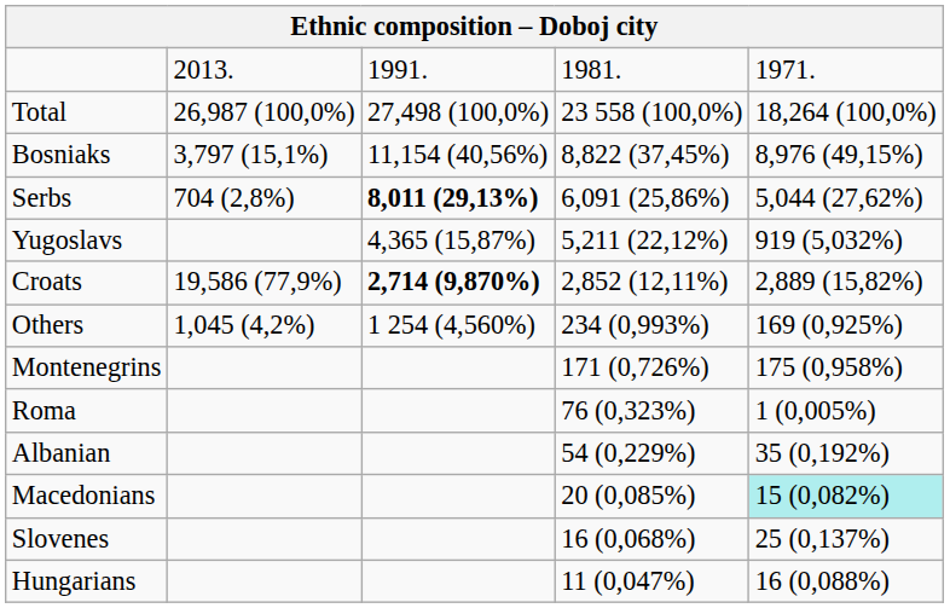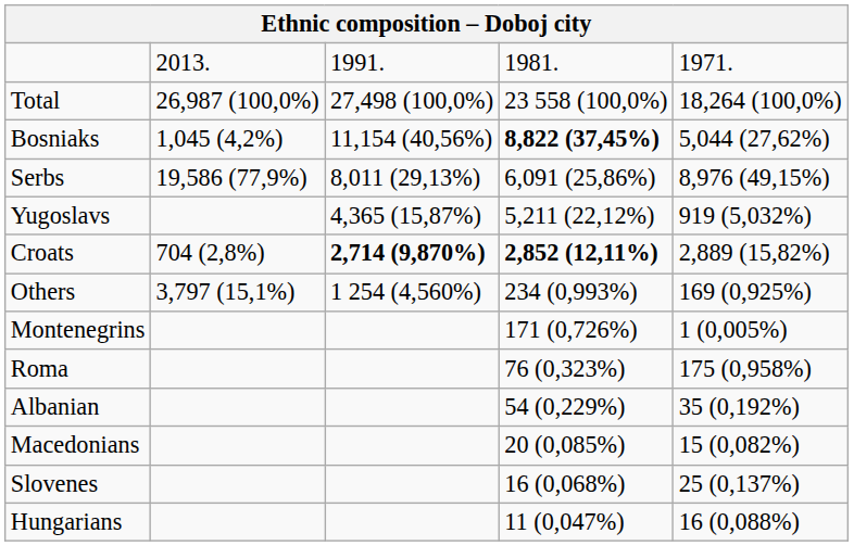 <table class="wikitable">
 <tr>
 <th colspan="8">Ethnic composition – Doboj city</th>
 </tr>
 <tr>
 <td></td>
 <td>2013.</td>
 <td>1991.</td>
 <td>1981.</td>
 <td>1971.</td>
 </tr>
 <tr>
 <td>Total</td>
 <td>26,987 (100,0%)</td>
 <td>27,498 (100,0%)</td>
 <td>23 558 (100,0%)</td>
 <td>18,264 (100,0%)</td>
 </tr>
 <tr>
 <td>Bosniaks</td>
-<td>3,797 (15,1%)</td>
+<td>1,045 (4,2%)</td>
 <td>11,154 (40,56%)</td>
-<td>8,822 (37,45%)</td>
-<td>8,976 (49,15%)</td>
+<td><strong>8,822 (37,45%)</strong></td>
+<td>5,044 (27,62%)</td>
 </tr>
 <tr>
 <td>Serbs</td>
-<td>704 (2,8%)</td>
-<td><strong>8,011 (29,13%)</strong></td>
+<td>19,586 (77,9%)</td>
+<td>8,011 (29,13%)</td>
 <td>6,091 (25,86%)</td>
-<td>5,044 (27,62%)</td>
+<td>8,976 (49,15%)</td>
 </tr>
 <tr>
 <td>Yugoslavs</td>
 <td></td>
 <td>4,365 (15,87%)</td>
 <td>5,211 (22,12%)</td>
 <td>919 (5,032%)</td>
 </tr>
 <tr>
 <td>Croats</td>
-<td>19,586 (77,9%)</td>
+<td>704 (2,8%)</td>
 <td><strong>2,714 (9,870%)</strong></td>
-<td>2,852 (12,11%)</td>
+<td><strong>2,852 (12,11%)</strong></td>
 <td>2,889 (15,82%)</td>
 </tr>
 <tr>
 <td>Others</td>
-<td>1,045 (4,2%)</td>
+<td>3,797 (15,1%)</td>
 <td>1 254 (4,560%)</td>
 <td>234 (0,993%)</td>
 <td>169 (0,925%)</td>
 </tr>
 <tr>
 <td>Montenegrins</td>
 <td></td>
 <td></td>
 <td>171 (0,726%)</td>
-<td>175 (0,958%)</td>
+<td>1 (0,005%)</td>
 </tr>
 <tr>
 <td>Roma</td>
 <td></td>
 <td></td>
 <td>76 (0,323%)</td>
-<td>1 (0,005%)</td>
+<td>175 (0,958%)</td>
 </tr>
 <tr>
 <td>Albanian</td>
 <td></td>
 <td></td>
 <td>54 (0,229%)</td>
 <td>35 (0,192%)</td>
 </tr>
 <tr>
 <td>Macedonians</td>
 <td></td>
 <td></td>
 <td>20 (0,085%)</td>
-<td style="background: paleturquoise;">15 (0,082%)</td>
+<td>15 (0,082%)</td>
 </tr>
 <tr>
 <td>Slovenes</td>
 <td></td>
 <td></td>
 <td>16 (0,068%)</td>
 <td>25 (0,137%)</td>
 </tr>
 <tr>
 <td>Hungarians</td>
 <td></td>
 <td></td>
 <td>11 (0,047%)</td>
 <td>16 (0,088%)</td>
 </tr>
 </table>
